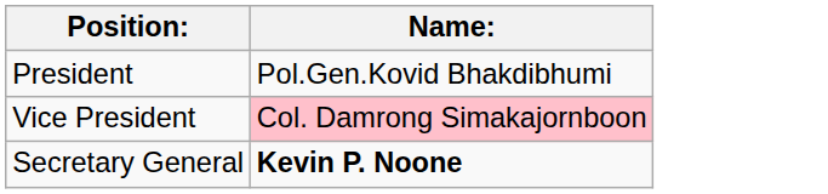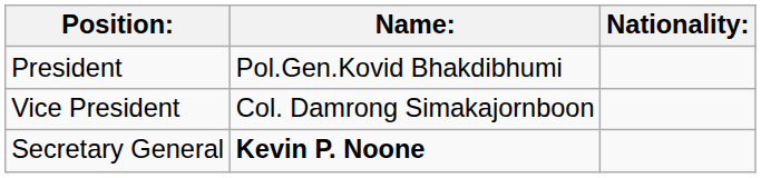 <table class="wikitable">
 <tr>
 <th>Position:</th>
 <th>Name:</th>
+<th>Nationality:</th>
 </tr>
 <tr>
 <td>President</td>
 <td>Pol.Gen.Kovid Bhakdibhumi</td>
+<td></td>
 </tr>
 <tr>
 <td>Vice President</td>
-<td style="background: pink;">Col. Damrong Simakajornboon</td>
+<td>Col. Damrong Simakajornboon</td>
+<td></td>
 </tr>
 <tr>
 <td>Secretary General</td>
 <td><strong>Kevin P. Noone</strong></td>
+<td></td>
 </tr>
 </table>
